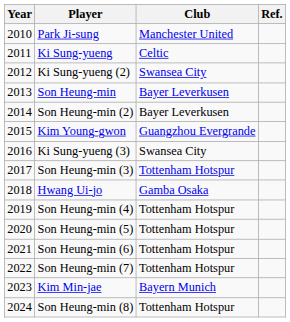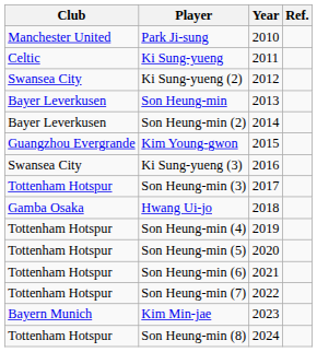 <table class="wikitable" style="text-align:left">
 <tr>
+<th>Club</th>
+<th>Player</th>
 <th>Year</th>
-<th>Player</th>
-<th>Club</th>
 <th>Ref.</th>
 </tr>
 <tr>
+<td> <a href='#'>Manchester United</a></td>
+<td><a href='#'>Park Ji-sung</a></td>
 <td>2010</td>
-<td><a href='#'>Park Ji-sung</a></td>
-<td> <a href='#'>Manchester United</a></td>
 <td></td>
 </tr>
 <tr>
+<td> <a href='#'>Celtic</a></td>
+<td><a href='#'>Ki Sung-yueng</a></td>
 <td>2011</td>
-<td><a href='#'>Ki Sung-yueng</a></td>
-<td> <a href='#'>Celtic</a></td>
 <td></td>
 </tr>
 <tr>
+<td> <a href='#'>Swansea City</a></td>
+<td>Ki Sung-yueng (2)</td>
 <td>2012</td>
-<td>Ki Sung-yueng (2)</td>
-<td> <a href='#'>Swansea City</a></td>
 <td></td>
 </tr>
 <tr>
+<td> <a href='#'>Bayer Leverkusen</a></td>
+<td><a href='#'>Son Heung-min</a></td>
 <td>2013</td>
-<td><a href='#'>Son Heung-min</a></td>
-<td> <a href='#'>Bayer Leverkusen</a></td>
 <td></td>
 </tr>
 <tr>
+<td> Bayer Leverkusen</td>
+<td>Son Heung-min (2)</td>
 <td>2014</td>
-<td>Son Heung-min (2)</td>
-<td> Bayer Leverkusen</td>
 <td></td>
 </tr>
 <tr>
+<td> <a href='#'>Guangzhou Evergrande</a></td>
+<td><a href='#'>Kim Young-gwon</a></td>
 <td>2015</td>
-<td><a href='#'>Kim Young-gwon</a></td>
-<td> <a href='#'>Guangzhou Evergrande</a></td>
 <td></td>
 </tr>
 <tr>
+<td> Swansea City</td>
+<td>Ki Sung-yueng (3)</td>
 <td>2016</td>
-<td>Ki Sung-yueng (3)</td>
-<td> Swansea City</td>
 <td></td>
 </tr>
 <tr>
+<td> <a href='#'>Tottenham Hotspur</a></td>
+<td>Son Heung-min (3)</td>
 <td>2017</td>
-<td>Son Heung-min (3)</td>
-<td> <a href='#'>Tottenham Hotspur</a></td>
 <td></td>
 </tr>
 <tr>
+<td> <a href='#'>Gamba Osaka</a></td>
+<td><a href='#'>Hwang Ui-jo</a></td>
 <td>2018</td>
-<td><a href='#'>Hwang Ui-jo</a></td>
-<td> <a href='#'>Gamba Osaka</a></td>
 <td></td>
 </tr>
 <tr>
+<td> Tottenham Hotspur</td>
+<td>Son Heung-min (4)</td>
 <td>2019</td>
-<td>Son Heung-min (4)</td>
-<td> Tottenham Hotspur</td>
 <td></td>
 </tr>
 <tr>
+<td> Tottenham Hotspur</td>
+<td>Son Heung-min (5)</td>
 <td>2020</td>
-<td>Son Heung-min (5)</td>
-<td> Tottenham Hotspur</td>
 <td></td>
 </tr>
 <tr>
+<td> Tottenham Hotspur</td>
+<td>Son Heung-min (6)</td>
 <td>2021</td>
-<td>Son Heung-min (6)</td>
-<td> Tottenham Hotspur</td>
 <td></td>
 </tr>
 <tr>
+<td> Tottenham Hotspur</td>
+<td>Son Heung-min (7)</td>
 <td>2022</td>
-<td>Son Heung-min (7)</td>
-<td> Tottenham Hotspur</td>
 <td></td>
 </tr>
 <tr>
+<td> <a href='#'>Bayern Munich</a></td>
+<td><a href='#'>Kim Min-jae</a></td>
 <td>2023</td>
-<td><a href='#'>Kim Min-jae</a></td>
-<td> <a href='#'>Bayern Munich</a></td>
 <td></td>
 </tr>
 <tr>
+<td> Tottenham Hotspur</td>
+<td>Son Heung-min (8)</td>
 <td>2024</td>
-<td>Son Heung-min (8)</td>
-<td> Tottenham Hotspur</td>
 <td></td>
 </tr>
 </table>
